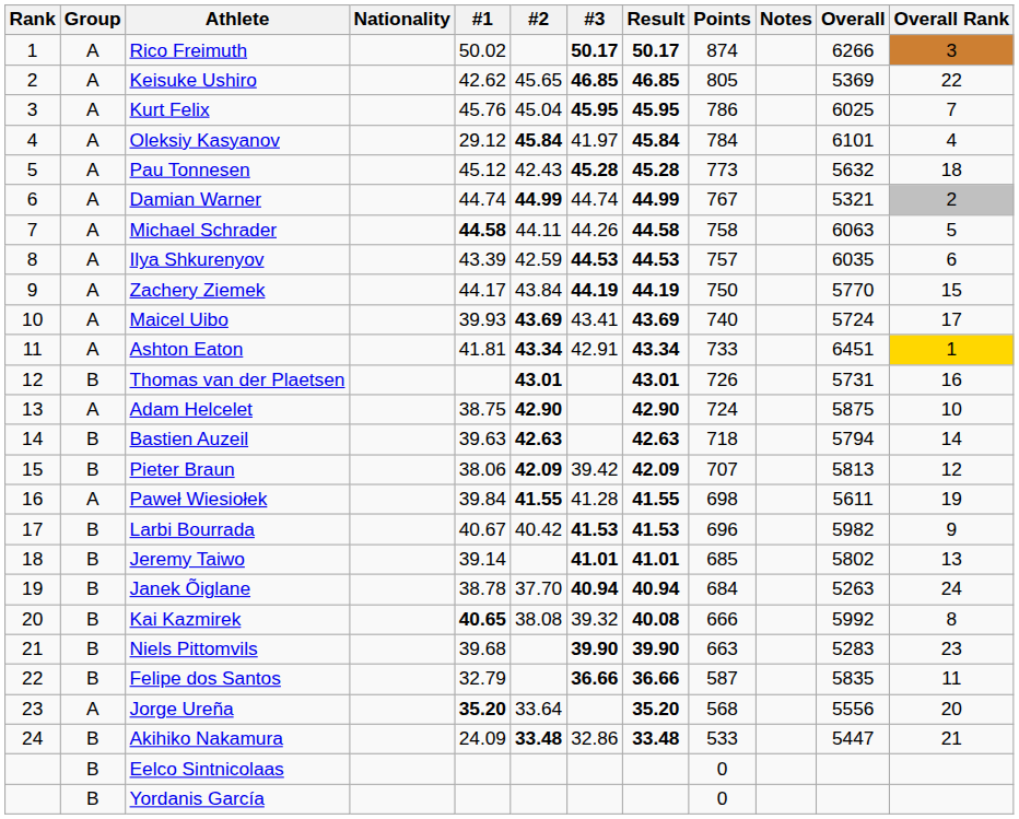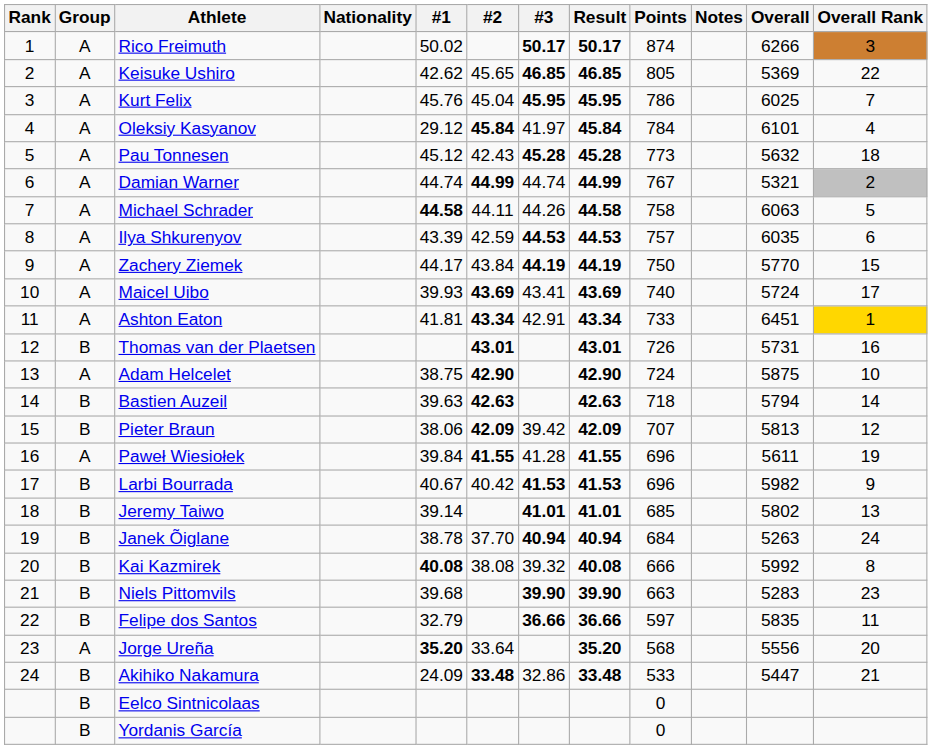 <table class="wikitable sortable" style="text-align:center">
 <tr>
 <th>Rank</th>
 <th>Group</th>
 <th>Athlete</th>
 <th>Nationality</th>
 <th>#1</th>
 <th>#2</th>
 <th>#3</th>
 <th>Result</th>
 <th>Points</th>
 <th>Notes</th>
 <th>Overall</th>
 <th>Overall Rank</th>
 </tr>
 <tr>
 <td>1</td>
 <td>A</td>
 <td align=left><a href='#'>Rico Freimuth</a></td>
 <td align=left></td>
 <td>50.02</td>
 <td></td>
 <td><strong>50.17</strong></td>
 <td><strong>50.17</strong></td>
 <td>874</td>
 <td></td>
 <td>6266</td>
 <td style="background-color:#cd7f32">3</td>
 </tr>
 <tr>
 <td>2</td>
 <td>A</td>
 <td align=left><a href='#'>Keisuke Ushiro</a></td>
 <td align=left></td>
 <td>42.62</td>
 <td>45.65</td>
 <td><strong>46.85</strong></td>
 <td><strong>46.85</strong></td>
 <td>805</td>
 <td></td>
 <td>5369</td>
 <td>22</td>
 </tr>
 <tr>
 <td>3</td>
 <td>A</td>
 <td align=left><a href='#'>Kurt Felix</a></td>
 <td align=left></td>
 <td>45.76</td>
 <td>45.04</td>
 <td><strong>45.95</strong></td>
 <td><strong>45.95</strong></td>
 <td>786</td>
 <td></td>
 <td>6025</td>
 <td>7</td>
 </tr>
 <tr>
 <td>4</td>
 <td>A</td>
 <td align=left><a href='#'>Oleksiy Kasyanov</a></td>
 <td align=left></td>
 <td>29.12</td>
 <td><strong>45.84</strong></td>
 <td>41.97</td>
 <td><strong>45.84</strong></td>
 <td>784</td>
 <td></td>
 <td>6101</td>
 <td>4</td>
 </tr>
 <tr>
 <td>5</td>
 <td>A</td>
 <td align=left><a href='#'>Pau Tonnesen</a></td>
 <td align=left></td>
 <td>45.12</td>
 <td>42.43</td>
 <td><strong>45.28</strong></td>
 <td><strong>45.28</strong></td>
 <td>773</td>
 <td></td>
 <td>5632</td>
 <td>18</td>
 </tr>
 <tr>
 <td>6</td>
 <td>A</td>
 <td align=left><a href='#'>Damian Warner</a></td>
 <td align=left></td>
 <td>44.74</td>
 <td><strong>44.99</strong></td>
 <td>44.74</td>
 <td><strong>44.99</strong></td>
 <td>767</td>
 <td></td>
 <td>5321</td>
 <td style="background-color:#c0c0c0">2</td>
 </tr>
 <tr>
 <td>7</td>
 <td>A</td>
 <td align=left><a href='#'>Michael Schrader</a></td>
 <td align=left></td>
 <td><strong>44.58</strong></td>
 <td>44.11</td>
 <td>44.26</td>
 <td><strong>44.58</strong></td>
 <td>758</td>
 <td></td>
 <td>6063</td>
 <td>5</td>
 </tr>
 <tr>
 <td>8</td>
 <td>A</td>
 <td align=left><a href='#'>Ilya Shkurenyov</a></td>
 <td align=left></td>
 <td>43.39</td>
 <td>42.59</td>
 <td><strong>44.53</strong></td>
 <td><strong>44.53</strong></td>
 <td>757</td>
 <td></td>
 <td>6035</td>
 <td>6</td>
 </tr>
 <tr>
 <td>9</td>
 <td>A</td>
 <td align=left><a href='#'>Zachery Ziemek</a></td>
 <td align=left></td>
 <td>44.17</td>
 <td>43.84</td>
 <td><strong>44.19</strong></td>
 <td><strong>44.19</strong></td>
 <td>750</td>
 <td></td>
 <td>5770</td>
 <td>15</td>
 </tr>
 <tr>
 <td>10</td>
 <td>A</td>
 <td align=left><a href='#'>Maicel Uibo</a></td>
 <td align=left></td>
 <td>39.93</td>
 <td><strong>43.69</strong></td>
 <td>43.41</td>
 <td><strong>43.69</strong></td>
 <td>740</td>
 <td></td>
 <td>5724</td>
 <td>17</td>
 </tr>
 <tr>
 <td>11</td>
 <td>A</td>
 <td align=left><a href='#'>Ashton Eaton</a></td>
 <td align=left></td>
 <td>41.81</td>
 <td><strong>43.34</strong></td>
 <td>42.91</td>
 <td><strong>43.34</strong></td>
 <td>733</td>
 <td></td>
 <td>6451</td>
 <td style="background-color:#ffd700">1</td>
 </tr>
 <tr>
 <td>12</td>
 <td>B</td>
 <td align=left><a href='#'>Thomas van der Plaetsen</a></td>
 <td align=left></td>
 <td></td>
 <td><strong>43.01</strong></td>
 <td></td>
 <td><strong>43.01</strong></td>
 <td>726</td>
 <td></td>
 <td>5731</td>
 <td>16</td>
 </tr>
 <tr>
 <td>13</td>
 <td>A</td>
 <td align=left><a href='#'>Adam Helcelet</a></td>
 <td align=left></td>
 <td>38.75</td>
 <td><strong>42.90</strong></td>
 <td></td>
 <td><strong>42.90</strong></td>
 <td>724</td>
 <td></td>
 <td>5875</td>
 <td>10</td>
 </tr>
 <tr>
 <td>14</td>
 <td>B</td>
 <td align=left><a href='#'>Bastien Auzeil</a></td>
 <td align=left></td>
 <td>39.63</td>
 <td><strong>42.63</strong></td>
 <td></td>
 <td><strong>42.63</strong></td>
 <td>718</td>
 <td></td>
 <td>5794</td>
 <td>14</td>
 </tr>
 <tr>
 <td>15</td>
 <td>B</td>
 <td align=left><a href='#'>Pieter Braun</a></td>
 <td align=left></td>
 <td>38.06</td>
 <td><strong>42.09</strong></td>
 <td>39.42</td>
 <td><strong>42.09</strong></td>
 <td>707</td>
 <td></td>
 <td>5813</td>
 <td>12</td>
 </tr>
 <tr>
 <td>16</td>
 <td>A</td>
 <td align=left><a href='#'>Paweł Wiesiołek</a></td>
 <td align=left></td>
 <td>39.84</td>
 <td><strong>41.55</strong></td>
 <td>41.28</td>
 <td><strong>41.55</strong></td>
-<td>698</td>
+<td>696</td>
 <td></td>
 <td>5611</td>
 <td>19</td>
 </tr>
 <tr>
 <td>17</td>
 <td>B</td>
 <td align=left><a href='#'>Larbi Bourrada</a></td>
 <td align=left></td>
 <td>40.67</td>
 <td>40.42</td>
 <td><strong>41.53</strong></td>
 <td><strong>41.53</strong></td>
 <td>696</td>
 <td></td>
 <td>5982</td>
 <td>9</td>
 </tr>
 <tr>
 <td>18</td>
 <td>B</td>
 <td align=left><a href='#'>Jeremy Taiwo</a></td>
 <td align=left></td>
 <td>39.14</td>
 <td></td>
 <td><strong>41.01</strong></td>
 <td><strong>41.01</strong></td>
 <td>685</td>
 <td></td>
 <td>5802</td>
 <td>13</td>
 </tr>
 <tr>
 <td>19</td>
 <td>B</td>
 <td align=left><a href='#'>Janek Õiglane</a></td>
 <td align=left></td>
 <td>38.78</td>
 <td>37.70</td>
 <td><strong>40.94</strong></td>
 <td><strong>40.94</strong></td>
 <td>684</td>
 <td></td>
 <td>5263</td>
 <td>24</td>
 </tr>
 <tr>
 <td>20</td>
 <td>B</td>
 <td align=left><a href='#'>Kai Kazmirek</a></td>
 <td align=left></td>
-<td><strong>40.65</strong></td>
+<td><strong>40.08</strong></td>
 <td>38.08</td>
 <td>39.32</td>
 <td><strong>40.08</strong></td>
 <td>666</td>
 <td></td>
 <td>5992</td>
 <td>8</td>
 </tr>
 <tr>
 <td>21</td>
 <td>B</td>
 <td align=left><a href='#'>Niels Pittomvils</a></td>
 <td align=left></td>
 <td>39.68</td>
 <td></td>
 <td><strong>39.90</strong></td>
 <td><strong>39.90</strong></td>
 <td>663</td>
 <td></td>
 <td>5283</td>
 <td>23</td>
 </tr>
 <tr>
 <td>22</td>
 <td>B</td>
 <td align=left><a href='#'>Felipe dos Santos</a></td>
 <td align=left></td>
 <td>32.79</td>
 <td></td>
 <td><strong>36.66</strong></td>
 <td><strong>36.66</strong></td>
-<td>587</td>
+<td>597</td>
 <td></td>
 <td>5835</td>
 <td>11</td>
 </tr>
 <tr>
 <td>23</td>
 <td>A</td>
 <td align=left><a href='#'>Jorge Ureña</a></td>
 <td align=left></td>
 <td><strong>35.20</strong></td>
 <td>33.64</td>
 <td></td>
 <td><strong>35.20</strong></td>
 <td>568</td>
 <td></td>
 <td>5556</td>
 <td>20</td>
 </tr>
 <tr>
 <td>24</td>
 <td>B</td>
 <td align=left><a href='#'>Akihiko Nakamura</a></td>
 <td align=left></td>
 <td>24.09</td>
 <td><strong>33.48</strong></td>
 <td>32.86</td>
 <td><strong>33.48</strong></td>
 <td>533</td>
 <td></td>
 <td>5447</td>
 <td>21</td>
 </tr>
 <tr>
 <td></td>
 <td>B</td>
 <td align=left><a href='#'>Eelco Sintnicolaas</a></td>
 <td align=left></td>
 <td></td>
 <td></td>
 <td></td>
 <td></td>
 <td>0</td>
 <td></td>
 <td></td>
 <td></td>
 </tr>
 <tr>
 <td></td>
 <td>B</td>
 <td align=left><a href='#'>Yordanis García</a></td>
 <td align=left></td>
 <td></td>
 <td></td>
 <td></td>
 <td></td>
 <td>0</td>
 <td></td>
 <td></td>
 <td></td>
 </tr>
 </table>
